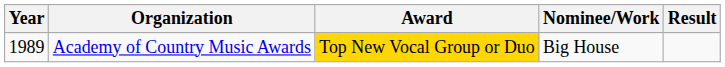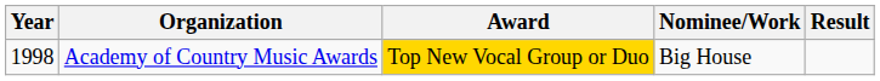 <table class="wikitable">
 <tr>
 <th>Year</th>
 <th>Organization</th>
 <th>Award</th>
 <th>Nominee/Work</th>
 <th>Result</th>
 </tr>
 <tr>
-<td>1989</td>
+<td>1998</td>
 <td><a href='#'>Academy of Country Music Awards</a></td>
 <td style="background: gold;">Top New Vocal Group or Duo</td>
 <td>Big House</td>
 <td></td>
 </tr>
 </table>
